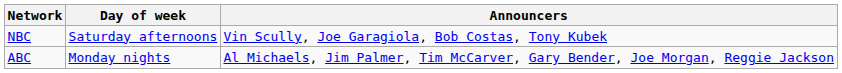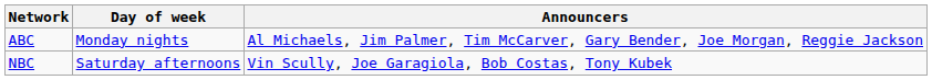 <table class="wikitable">
 <tr>
 <th>Network</th>
 <th>Day of week</th>
 <th>Announcers</th>
 </tr>
 <tr>
+<td><a href='#'>ABC</a></td>
+<td><a href='#'>Monday nights</a></td>
+<td><a href='#'>Al Michaels</a>, <a href='#'>Jim Palmer</a>, <a href='#'>Tim McCarver</a>, <a href='#'>Gary Bender</a>, <a href='#'>Joe Morgan</a>, <a href='#'>Reggie Jackson</a></td>
+</tr>
+<tr>
 <td><a href='#'>NBC</a></td>
 <td><a href='#'>Saturday afternoons</a></td>
 <td><a href='#'>Vin Scully</a>, <a href='#'>Joe Garagiola</a>, <a href='#'>Bob Costas</a>, <a href='#'>Tony Kubek</a></td>
 </tr>
-<tr>
-<td><a href='#'>ABC</a></td>
-<td><a href='#'>Monday nights</a></td>
-<td><a href='#'>Al Michaels</a>, <a href='#'>Jim Palmer</a>, <a href='#'>Tim McCarver</a>, <a href='#'>Gary Bender</a>, <a href='#'>Joe Morgan</a>, <a href='#'>Reggie Jackson</a></td>
-</tr>
 </table>
